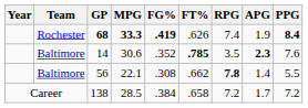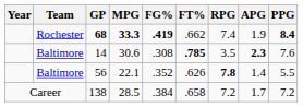 <table class="wikitable sortable" style="font-size:95%; text-align:right;">
 <tr>
 <th>Year</th>
 <th>Team</th>
 <th>GP</th>
 <th>MPG</th>
 <th>FG%</th>
 <th>FT%</th>
 <th>RPG</th>
 <th>APG</th>
 <th>PPG</th>
 </tr>
 <tr>
 <td style="text-align:left;"></td>
 <td style="text-align:left;"><a href='#'>Rochester</a></td>
 <td><strong>68</strong></td>
 <td><strong>33.3</strong></td>
 <td><strong>.419</strong></td>
-<td>.626</td>
+<td>.662</td>
 <td>7.4</td>
 <td>1.9</td>
 <td><strong>8.4</strong></td>
 </tr>
 <tr>
 <td style="text-align:left;"></td>
 <td style="text-align:left;"><a href='#'>Baltimore</a></td>
 <td>14</td>
 <td>30.6</td>
-<td>.352</td>
+<td>.308</td>
 <td><strong>.785</strong></td>
 <td>3.5</td>
 <td><strong>2.3</strong></td>
 <td>7.6</td>
 </tr>
 <tr>
 <td style="text-align:left;"></td>
 <td style="text-align:left;"><a href='#'>Baltimore</a></td>
 <td>56</td>
 <td>22.1</td>
-<td>.308</td>
-<td>.662</td>
+<td>.352</td>
+<td>.626</td>
 <td><strong>7.8</strong></td>
 <td>1.4</td>
 <td>5.5</td>
 </tr>
 <tr>
 <td colspan="2" style="text-align:center;">Career</td>
 <td>138</td>
 <td>28.5</td>
 <td>.384</td>
 <td>.658</td>
 <td>7.2</td>
 <td>1.7</td>
 <td>7.2</td>
 </tr>
 </table>
